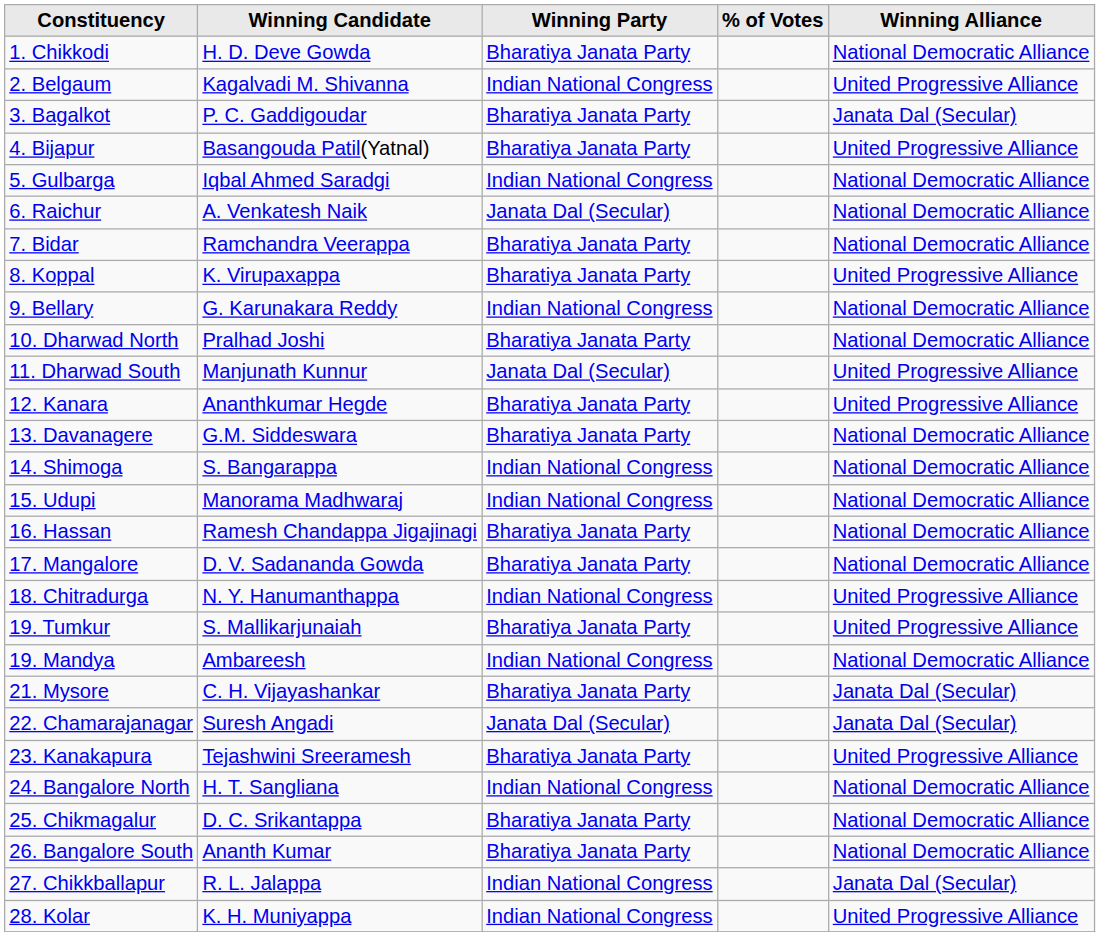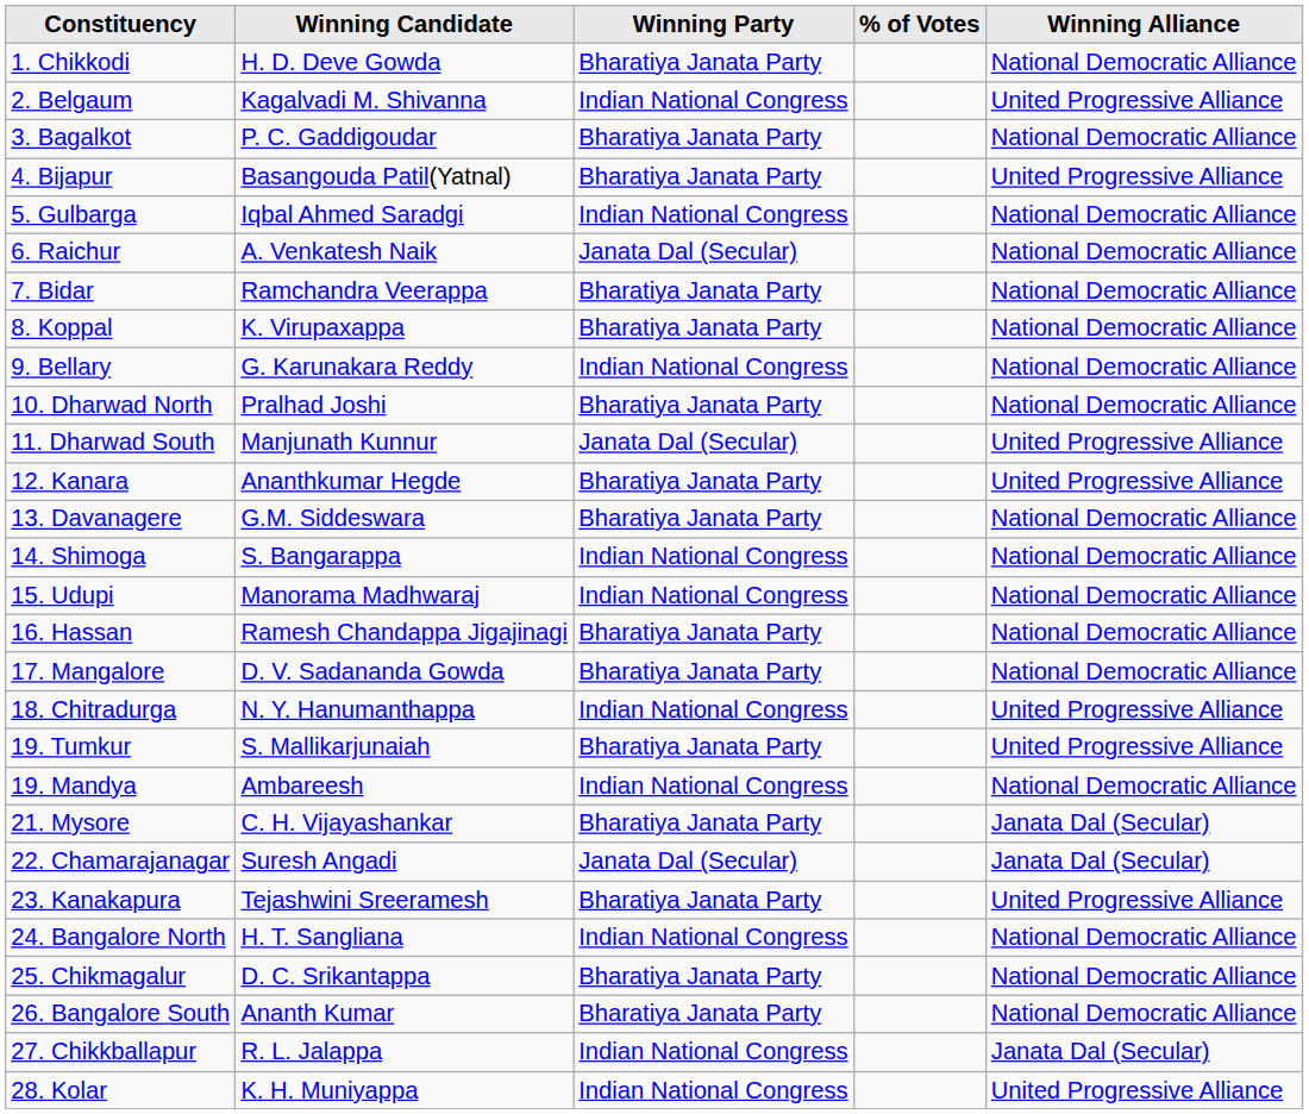 <table class="wikitable sortable">
 <tr>
 <th style="background-color:#E9E9E9" align=left valign=top>Constituency</th>
 <th style="background-color:#E9E9E9" align=left valign=top>Winning Candidate</th>
 <th style="background-color:#E9E9E9" align=right>Winning Party</th>
 <th style="background-color:#E9E9E9" align=right>% of Votes</th>
 <th style="background-color:#E9E9E9" align=right>Winning Alliance</th>
 </tr>
 <tr>
 <td><a href='#'>1. Chikkodi</a></td>
 <td><a href='#'>H. D. Deve Gowda</a></td>
 <td><a href='#'>Bharatiya Janata Party</a></td>
 <td></td>
 <td><a href='#'>National Democratic Alliance</a></td>
 </tr>
 <tr>
 <td><a href='#'>2. Belgaum</a></td>
 <td><a href='#'>Kagalvadi M. Shivanna</a></td>
 <td><a href='#'>Indian National Congress</a></td>
 <td></td>
 <td><a href='#'>United Progressive Alliance</a></td>
 </tr>
 <tr>
 <td><a href='#'>3. Bagalkot</a></td>
 <td><a href='#'>P. C. Gaddigoudar</a></td>
 <td><a href='#'>Bharatiya Janata Party</a></td>
 <td></td>
-<td><a href='#'>Janata Dal (Secular)</a></td>
+<td><a href='#'>National Democratic Alliance</a></td>
 </tr>
 <tr>
 <td><a href='#'>4. Bijapur</a></td>
 <td><a href='#'>Basangouda Patil</a>(Yatnal)</td>
 <td><a href='#'>Bharatiya Janata Party</a></td>
 <td></td>
 <td><a href='#'>United Progressive Alliance</a></td>
 </tr>
 <tr>
 <td><a href='#'>5. Gulbarga</a></td>
 <td><a href='#'>Iqbal Ahmed Saradgi</a></td>
 <td><a href='#'>Indian National Congress</a></td>
 <td></td>
 <td><a href='#'>National Democratic Alliance</a></td>
 </tr>
 <tr>
 <td><a href='#'>6. Raichur</a></td>
 <td><a href='#'>A. Venkatesh Naik</a></td>
 <td><a href='#'>Janata Dal (Secular)</a></td>
 <td></td>
 <td><a href='#'>National Democratic Alliance</a></td>
 </tr>
 <tr>
 <td><a href='#'>7. Bidar</a></td>
 <td><a href='#'>Ramchandra Veerappa</a></td>
 <td><a href='#'>Bharatiya Janata Party</a></td>
 <td></td>
 <td><a href='#'>National Democratic Alliance</a></td>
 </tr>
 <tr>
 <td><a href='#'>8. Koppal</a></td>
 <td><a href='#'>K. Virupaxappa</a></td>
 <td><a href='#'>Bharatiya Janata Party</a></td>
 <td></td>
-<td><a href='#'>United Progressive Alliance</a></td>
+<td><a href='#'>National Democratic Alliance</a></td>
 </tr>
 <tr>
 <td><a href='#'>9. Bellary</a></td>
 <td><a href='#'>G. Karunakara Reddy</a></td>
 <td><a href='#'>Indian National Congress</a></td>
 <td></td>
 <td><a href='#'>National Democratic Alliance</a></td>
 </tr>
 <tr>
 <td><a href='#'>10. Dharwad North</a></td>
 <td><a href='#'>Pralhad Joshi</a></td>
 <td><a href='#'>Bharatiya Janata Party</a></td>
 <td></td>
 <td><a href='#'>National Democratic Alliance</a></td>
 </tr>
 <tr>
 <td><a href='#'>11. Dharwad South</a></td>
 <td><a href='#'>Manjunath Kunnur</a></td>
 <td><a href='#'>Janata Dal (Secular)</a></td>
 <td></td>
 <td><a href='#'>United Progressive Alliance</a></td>
 </tr>
 <tr>
 <td><a href='#'>12. Kanara</a></td>
 <td><a href='#'>Ananthkumar Hegde</a></td>
 <td><a href='#'>Bharatiya Janata Party</a></td>
 <td></td>
 <td><a href='#'>United Progressive Alliance</a></td>
 </tr>
 <tr>
 <td><a href='#'>13. Davanagere</a></td>
 <td><a href='#'>G.M. Siddeswara</a></td>
 <td><a href='#'>Bharatiya Janata Party</a></td>
 <td></td>
 <td><a href='#'>National Democratic Alliance</a></td>
 </tr>
 <tr>
 <td><a href='#'>14. Shimoga</a></td>
 <td><a href='#'>S. Bangarappa</a></td>
 <td><a href='#'>Indian National Congress</a></td>
 <td></td>
 <td><a href='#'>National Democratic Alliance</a></td>
 </tr>
 <tr>
 <td><a href='#'>15. Udupi</a></td>
 <td><a href='#'>Manorama Madhwaraj</a></td>
 <td><a href='#'>Indian National Congress</a></td>
 <td></td>
 <td><a href='#'>National Democratic Alliance</a></td>
 </tr>
 <tr>
 <td><a href='#'>16. Hassan</a></td>
 <td><a href='#'>Ramesh Chandappa Jigajinagi</a></td>
 <td><a href='#'>Bharatiya Janata Party</a></td>
 <td></td>
 <td><a href='#'>National Democratic Alliance</a></td>
 </tr>
 <tr>
 <td><a href='#'>17. Mangalore</a></td>
 <td><a href='#'>D. V. Sadananda Gowda</a></td>
 <td><a href='#'>Bharatiya Janata Party</a></td>
 <td></td>
 <td><a href='#'>National Democratic Alliance</a></td>
 </tr>
 <tr>
 <td><a href='#'>18. Chitradurga</a></td>
 <td><a href='#'>N. Y. Hanumanthappa</a></td>
 <td><a href='#'>Indian National Congress</a></td>
 <td></td>
 <td><a href='#'>United Progressive Alliance</a></td>
 </tr>
 <tr>
 <td><a href='#'>19. Tumkur</a></td>
 <td><a href='#'>S. Mallikarjunaiah</a></td>
 <td><a href='#'>Bharatiya Janata Party</a></td>
 <td></td>
 <td><a href='#'>United Progressive Alliance</a></td>
 </tr>
 <tr>
 <td><a href='#'>19. Mandya</a></td>
 <td><a href='#'>Ambareesh</a></td>
 <td><a href='#'>Indian National Congress</a></td>
 <td></td>
 <td><a href='#'>National Democratic Alliance</a></td>
 </tr>
 <tr>
 <td><a href='#'>21. Mysore</a></td>
 <td><a href='#'>C. H. Vijayashankar</a></td>
 <td><a href='#'>Bharatiya Janata Party</a></td>
 <td></td>
 <td><a href='#'>Janata Dal (Secular)</a></td>
 </tr>
 <tr>
 <td><a href='#'>22. Chamarajanagar</a></td>
 <td><a href='#'>Suresh Angadi</a></td>
 <td><a href='#'>Janata Dal (Secular)</a></td>
 <td></td>
 <td><a href='#'>Janata Dal (Secular)</a></td>
 </tr>
 <tr>
 <td><a href='#'>23. Kanakapura</a></td>
 <td><a href='#'>Tejashwini Sreeramesh</a></td>
 <td><a href='#'>Bharatiya Janata Party</a></td>
 <td></td>
 <td><a href='#'>United Progressive Alliance</a></td>
 </tr>
 <tr>
 <td><a href='#'>24. Bangalore North</a></td>
 <td><a href='#'>H. T. Sangliana</a></td>
 <td><a href='#'>Indian National Congress</a></td>
 <td></td>
 <td><a href='#'>National Democratic Alliance</a></td>
 </tr>
 <tr>
 <td><a href='#'>25. Chikmagalur</a></td>
 <td><a href='#'>D. C. Srikantappa</a></td>
 <td><a href='#'>Bharatiya Janata Party</a></td>
 <td></td>
 <td><a href='#'>National Democratic Alliance</a></td>
 </tr>
 <tr>
 <td><a href='#'>26. Bangalore South</a></td>
 <td><a href='#'>Ananth Kumar</a></td>
 <td><a href='#'>Bharatiya Janata Party</a></td>
 <td></td>
 <td><a href='#'>National Democratic Alliance</a></td>
 </tr>
 <tr>
 <td><a href='#'>27. Chikkballapur</a></td>
 <td><a href='#'>R. L. Jalappa</a></td>
 <td><a href='#'>Indian National Congress</a></td>
 <td></td>
 <td><a href='#'>Janata Dal (Secular)</a></td>
 </tr>
 <tr>
 <td><a href='#'>28. Kolar</a></td>
 <td><a href='#'>K. H. Muniyappa</a></td>
 <td><a href='#'>Indian National Congress</a></td>
 <td></td>
 <td><a href='#'>United Progressive Alliance</a></td>
 </tr>
 <tr>
 </tr>
 </table>
